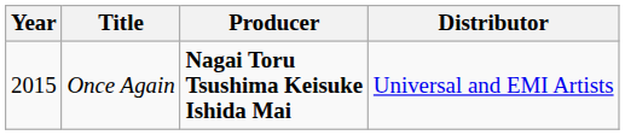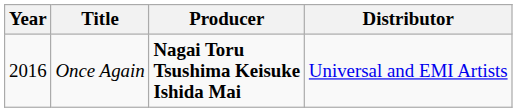 <table class="wikitable">
 <tr>
 <th>Year</th>
 <th>Title</th>
 <th>Producer</th>
 <th>Distributor</th>
 </tr>
 <tr>
-<td>2015</td>
+<td>2016</td>
 <td><em>Once Again</em></td>
 <td><strong>Nagai Toru<br>Tsushima Keisuke<br>Ishida Mai</strong></td>
 <td><a href='#'>Universal and EMI Artists</a></td>
 </tr>
 </table>
